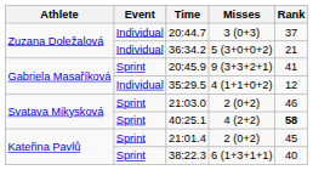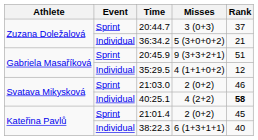 <table class="wikitable" style="font-size:90%">
 <tr>
 <th>Athlete</th>
 <th>Event</th>
 <th>Time</th>
 <th>Misses</th>
 <th>Rank</th>
 </tr>
 <tr align=center>
 <td align=left rowspan=2><a href='#'>Zuzana Doležalová</a></td>
-<td align=left><a href='#'>Individual</a></td>
+<td align=left><a href='#'>Sprint</a></td>
 <td>20:44.7</td>
 <td>3 (0+3)</td>
 <td>37</td>
 </tr>
 <tr align=center>
 <td align=left><a href='#'>Individual</a></td>
 <td>36:34.2</td>
 <td>5 (3+0+0+2)</td>
 <td>21</td>
 </tr>
 <tr align=center>
 <td align=left rowspan=2><a href='#'>Gabriela Masaříková</a></td>
 <td align=left><a href='#'>Sprint</a></td>
 <td>20:45.9</td>
 <td>9 (3+3+2+1)</td>
-<td>41</td>
+<td>51</td>
 </tr>
 <tr align=center>
 <td align=left><a href='#'>Individual</a></td>
 <td>35:29.5</td>
 <td>4 (1+1+0+2)</td>
 <td>12</td>
 </tr>
 <tr align=center>
 <td align=left rowspan=2><a href='#'>Svatava Mikysková</a></td>
 <td align=left><a href='#'>Sprint</a></td>
 <td>21:03.0</td>
 <td>2 (0+2)</td>
 <td>46</td>
 </tr>
 <tr align=center>
-<td align=left><a href='#'>Sprint</a></td>
+<td align=left><a href='#'>Individual</a></td>
 <td>40:25.1</td>
 <td>4 (2+2)</td>
 <td><strong>58</strong></td>
 </tr>
 <tr align=center>
 <td align=left rowspan=2><a href='#'>Kateřina Pavlů</a></td>
 <td align=left><a href='#'>Sprint</a></td>
 <td>21:01.4</td>
 <td>2 (0+2)</td>
 <td>45</td>
 </tr>
 <tr align=center>
-<td align=left><a href='#'>Sprint</a></td>
+<td align=left><a href='#'>Individual</a></td>
 <td>38:22.3</td>
 <td>6 (1+3+1+1)</td>
 <td>40</td>
 </tr>
 </table>
